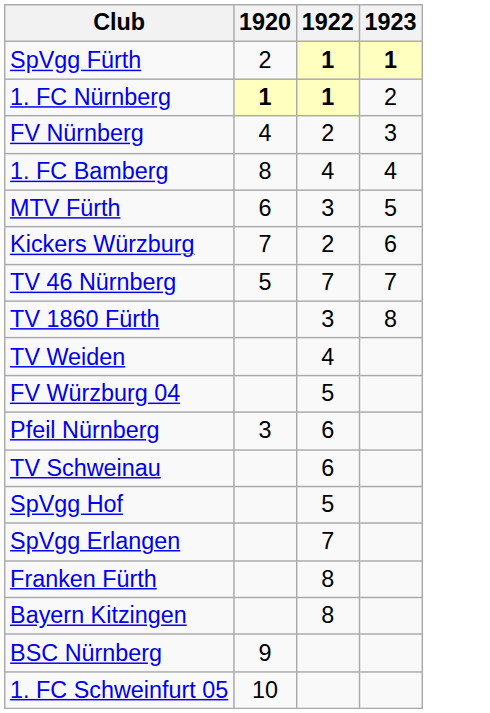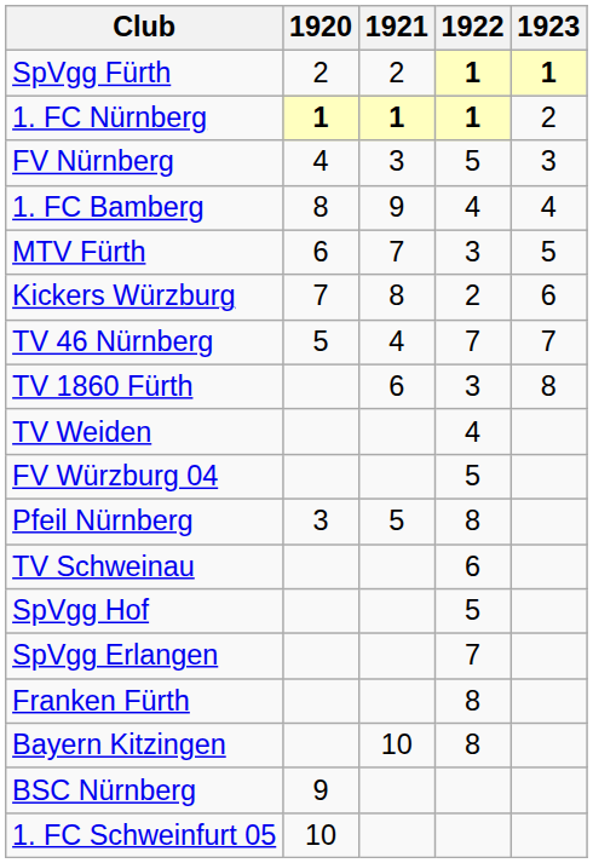 <table class="wikitable">
 <tr>
 <th>Club</th>
 <th>1920</th>
+<th>1921</th>
 <th>1922</th>
 <th>1923</th>
 </tr>
 <tr align="center">
 <td align="left"><a href='#'>SpVgg Fürth</a></td>
+<td>2</td>
 <td>2</td>
 <td style="background:#ffffbf"><strong>1</strong></td>
 <td style="background:#ffffbf"><strong>1</strong></td>
 </tr>
 <tr align="center">
 <td align="left"><a href='#'>1. FC Nürnberg</a></td>
 <td style="background:#ffffbf"><strong>1</strong></td>
 <td style="background:#ffffbf"><strong>1</strong></td>
+<td style="background:#ffffbf"><strong>1</strong></td>
 <td>2</td>
 </tr>
 <tr align="center">
 <td align="left"><a href='#'>FV Nürnberg</a></td>
 <td>4</td>
-<td>2</td>
+<td>3</td>
+<td>5</td>
 <td>3</td>
 </tr>
 <tr align="center">
 <td align="left"><a href='#'>1. FC Bamberg</a></td>
 <td>8</td>
+<td>9</td>
 <td>4</td>
 <td>4</td>
 </tr>
 <tr align="center">
 <td align="left"><a href='#'>MTV Fürth</a></td>
 <td>6</td>
+<td>7</td>
 <td>3</td>
 <td>5</td>
 </tr>
 <tr align="center">
 <td align="left"><a href='#'>Kickers Würzburg</a></td>
 <td>7</td>
+<td>8</td>
 <td>2</td>
 <td>6</td>
 </tr>
 <tr align="center">
 <td align="left"><a href='#'>TV 46 Nürnberg</a></td>
 <td>5</td>
+<td>4</td>
 <td>7</td>
 <td>7</td>
 </tr>
 <tr align="center">
 <td align="left"><a href='#'>TV 1860 Fürth</a></td>
 <td></td>
+<td>6</td>
 <td>3</td>
 <td>8</td>
 </tr>
 <tr align="center">
 <td align="left"><a href='#'>TV Weiden</a></td>
+<td></td>
 <td></td>
 <td>4</td>
 <td></td>
 </tr>
 <tr align="center">
 <td align="left"><a href='#'>FV Würzburg 04</a></td>
 <td></td>
+<td></td>
 <td>5</td>
 <td></td>
 </tr>
 <tr align="center">
 <td align="left"><a href='#'>Pfeil Nürnberg</a></td>
 <td>3</td>
-<td>6</td>
+<td>5</td>
+<td>8</td>
 <td></td>
 </tr>
 <tr align="center">
 <td align="left"><a href='#'>TV Schweinau</a></td>
+<td></td>
 <td></td>
 <td>6</td>
 <td></td>
 </tr>
 <tr align="center">
 <td align="left"><a href='#'>SpVgg Hof</a></td>
 <td></td>
+<td></td>
 <td>5</td>
 <td></td>
 </tr>
 <tr align="center">
 <td align="left"><a href='#'>SpVgg Erlangen</a></td>
+<td></td>
 <td></td>
 <td>7</td>
 <td></td>
 </tr>
 <tr align="center">
 <td align="left"><a href='#'>Franken Fürth</a></td>
 <td></td>
+<td></td>
 <td>8</td>
 <td></td>
 </tr>
 <tr align="center">
 <td align="left"><a href='#'>Bayern Kitzingen</a></td>
 <td></td>
+<td>10</td>
 <td>8</td>
 <td></td>
 </tr>
 <tr align="center">
 <td align="left"><a href='#'>BSC Nürnberg</a></td>
 <td>9</td>
 <td></td>
 <td></td>
+<td></td>
 </tr>
 <tr align="center">
 <td align="left"><a href='#'>1. FC Schweinfurt 05</a></td>
 <td>10</td>
 <td></td>
 <td></td>
+<td></td>
 </tr>
 </table>
